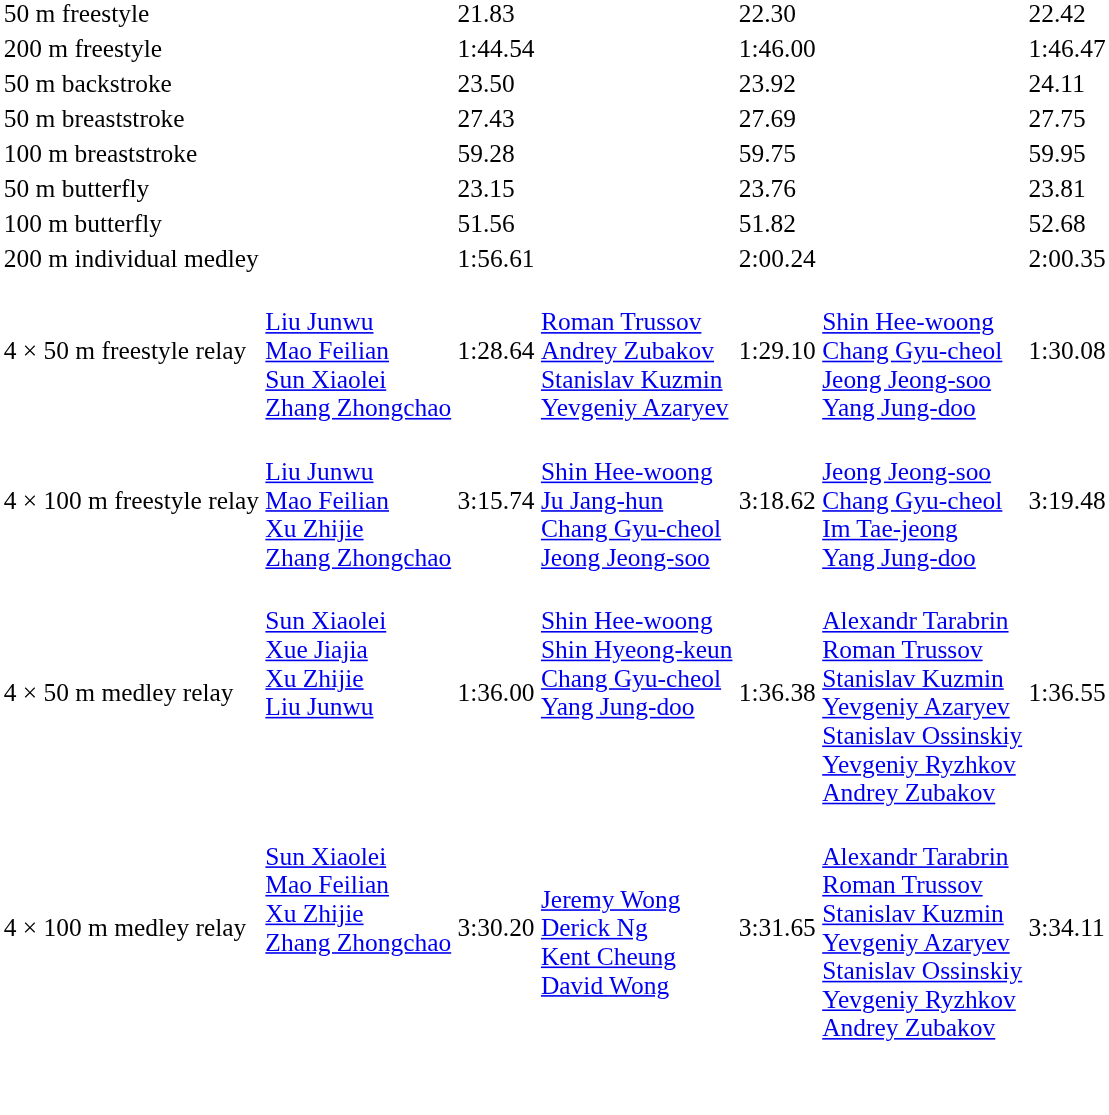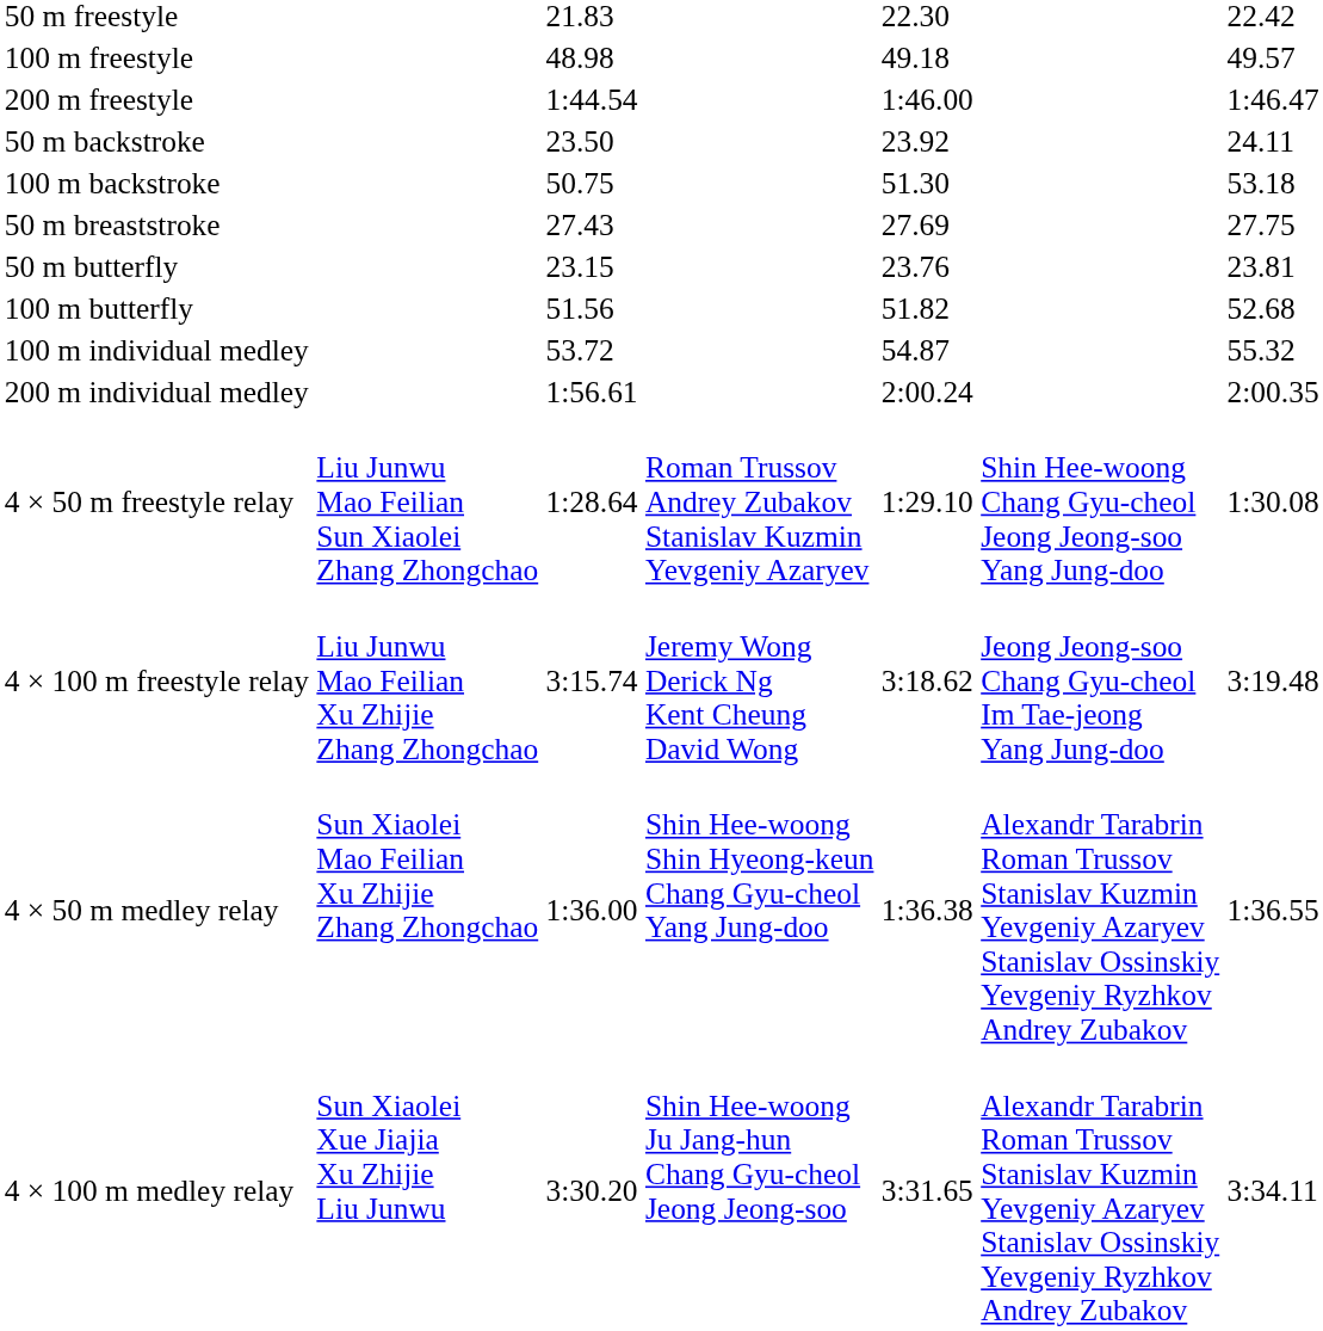 <table>
 <tr>
 <td rowspan=2>50 m freestyle</td>
 <td rowspan=2></td>
 <td rowspan=2>21.83<br></td>
 <td rowspan=2></td>
 <td rowspan=2>22.30</td>
 <td></td>
 <td rowspan=2>22.42</td>
 </tr>
 <tr>
 <td></td>
+</tr>
+<tr>
+<td>100 m freestyle</td>
+<td></td>
+<td>48.98</td>
+<td></td>
+<td>49.18</td>
+<td></td>
+<td>49.57</td>
 </tr>
 <tr>
 <td rowspan=2>200 m freestyle</td>
 <td rowspan=2></td>
 <td rowspan=2>1:44.54<br></td>
 <td rowspan=2></td>
 <td rowspan=2>1:46.00</td>
 <td></td>
 <td rowspan=2>1:46.47</td>
 </tr>
 <tr>
 <td></td>
 </tr>
 <tr>
 <td>50 m backstroke</td>
 <td></td>
 <td>23.50</td>
 <td></td>
 <td>23.92</td>
 <td></td>
 <td>24.11</td>
 </tr>
 <tr>
+<td>100 m backstroke</td>
+<td></td>
+<td>50.75<br></td>
+<td></td>
+<td>51.30</td>
+<td></td>
+<td>53.18</td>
+</tr>
+<tr>
 <td>50 m breaststroke</td>
 <td></td>
 <td>27.43</td>
 <td></td>
 <td>27.69</td>
 <td></td>
 <td>27.75</td>
-</tr>
-<tr>
-<td>100 m breaststroke</td>
-<td></td>
-<td>59.28</td>
-<td></td>
-<td>59.75</td>
-<td></td>
-<td>59.95</td>
 </tr>
 <tr>
 <td>50 m butterfly</td>
 <td></td>
 <td>23.15</td>
 <td></td>
 <td>23.76</td>
 <td></td>
 <td>23.81</td>
 </tr>
 <tr>
 <td>100 m butterfly</td>
 <td></td>
 <td>51.56</td>
 <td></td>
 <td>51.82</td>
 <td></td>
 <td>52.68</td>
+</tr>
+<tr>
+<td>100 m individual medley</td>
+<td></td>
+<td>53.72<br></td>
+<td></td>
+<td>54.87</td>
+<td></td>
+<td>55.32</td>
 </tr>
 <tr>
 <td>200 m individual medley</td>
 <td></td>
 <td>1:56.61<br></td>
 <td></td>
 <td>2:00.24</td>
 <td></td>
 <td>2:00.35</td>
 </tr>
 <tr>
 <td>4 × 50 m freestyle relay</td>
 <td><br><a href='#'>Liu Junwu</a><br><a href='#'>Mao Feilian</a><br><a href='#'>Sun Xiaolei</a><br><a href='#'>Zhang Zhongchao</a></td>
 <td>1:28.64<br></td>
 <td><br><a href='#'>Roman Trussov</a><br><a href='#'>Andrey Zubakov</a><br><a href='#'>Stanislav Kuzmin</a><br><a href='#'>Yevgeniy Azaryev</a></td>
 <td>1:29.10</td>
 <td><br><a href='#'>Shin Hee-woong</a><br><a href='#'>Chang Gyu-cheol</a><br><a href='#'>Jeong Jeong-soo</a><br><a href='#'>Yang Jung-doo</a></td>
 <td>1:30.08</td>
 </tr>
 <tr>
 <td>4 × 100 m freestyle relay</td>
 <td><br><a href='#'>Liu Junwu</a><br><a href='#'>Mao Feilian</a><br><a href='#'>Xu Zhijie</a><br><a href='#'>Zhang Zhongchao</a></td>
 <td>3:15.74<br></td>
-<td valign=top><br><a href='#'>Shin Hee-woong</a><br><a href='#'>Ju Jang-hun</a><br><a href='#'>Chang Gyu-cheol</a><br><a href='#'>Jeong Jeong-soo</a></td>
+<td><br><a href='#'>Jeremy Wong</a><br><a href='#'>Derick Ng</a><br><a href='#'>Kent Cheung</a><br><a href='#'>David Wong</a></td>
 <td>3:18.62</td>
 <td><br><a href='#'>Jeong Jeong-soo</a><br><a href='#'>Chang Gyu-cheol</a><br><a href='#'>Im Tae-jeong</a><br><a href='#'>Yang Jung-doo</a></td>
 <td>3:19.48</td>
 </tr>
 <tr>
 <td>4 × 50 m medley relay</td>
-<td valign=top><br><a href='#'>Sun Xiaolei</a><br><a href='#'>Xue Jiajia</a><br><a href='#'>Xu Zhijie</a><br><a href='#'>Liu Junwu</a></td>
+<td valign=top><br><a href='#'>Sun Xiaolei</a><br><a href='#'>Mao Feilian</a><br><a href='#'>Xu Zhijie</a><br><a href='#'>Zhang Zhongchao</a></td>
 <td>1:36.00<br></td>
 <td valign=top><br><a href='#'>Shin Hee-woong</a><br><a href='#'>Shin Hyeong-keun</a><br><a href='#'>Chang Gyu-cheol</a><br><a href='#'>Yang Jung-doo</a></td>
 <td>1:36.38</td>
 <td valign=top><br><a href='#'>Alexandr Tarabrin</a><br><a href='#'>Roman Trussov</a><br><a href='#'>Stanislav Kuzmin</a><br><a href='#'>Yevgeniy Azaryev</a><br><a href='#'>Stanislav Ossinskiy</a><br><a href='#'>Yevgeniy Ryzhkov</a><br><a href='#'>Andrey Zubakov</a></td>
 <td>1:36.55</td>
 </tr>
 <tr>
 <td>4 × 100 m medley relay</td>
-<td valign=top><br><a href='#'>Sun Xiaolei</a><br><a href='#'>Mao Feilian</a><br><a href='#'>Xu Zhijie</a><br><a href='#'>Zhang Zhongchao</a></td>
+<td valign=top><br><a href='#'>Sun Xiaolei</a><br><a href='#'>Xue Jiajia</a><br><a href='#'>Xu Zhijie</a><br><a href='#'>Liu Junwu</a></td>
 <td>3:30.20<br></td>
-<td><br><a href='#'>Jeremy Wong</a><br><a href='#'>Derick Ng</a><br><a href='#'>Kent Cheung</a><br><a href='#'>David Wong</a></td>
+<td valign=top><br><a href='#'>Shin Hee-woong</a><br><a href='#'>Ju Jang-hun</a><br><a href='#'>Chang Gyu-cheol</a><br><a href='#'>Jeong Jeong-soo</a></td>
 <td>3:31.65</td>
 <td valign=top><br><a href='#'>Alexandr Tarabrin</a><br><a href='#'>Roman Trussov</a><br><a href='#'>Stanislav Kuzmin</a><br><a href='#'>Yevgeniy Azaryev</a><br><a href='#'>Stanislav Ossinskiy</a><br><a href='#'>Yevgeniy Ryzhkov</a><br><a href='#'>Andrey Zubakov</a></td>
 <td>3:34.11</td>
 </tr>
 </table>
